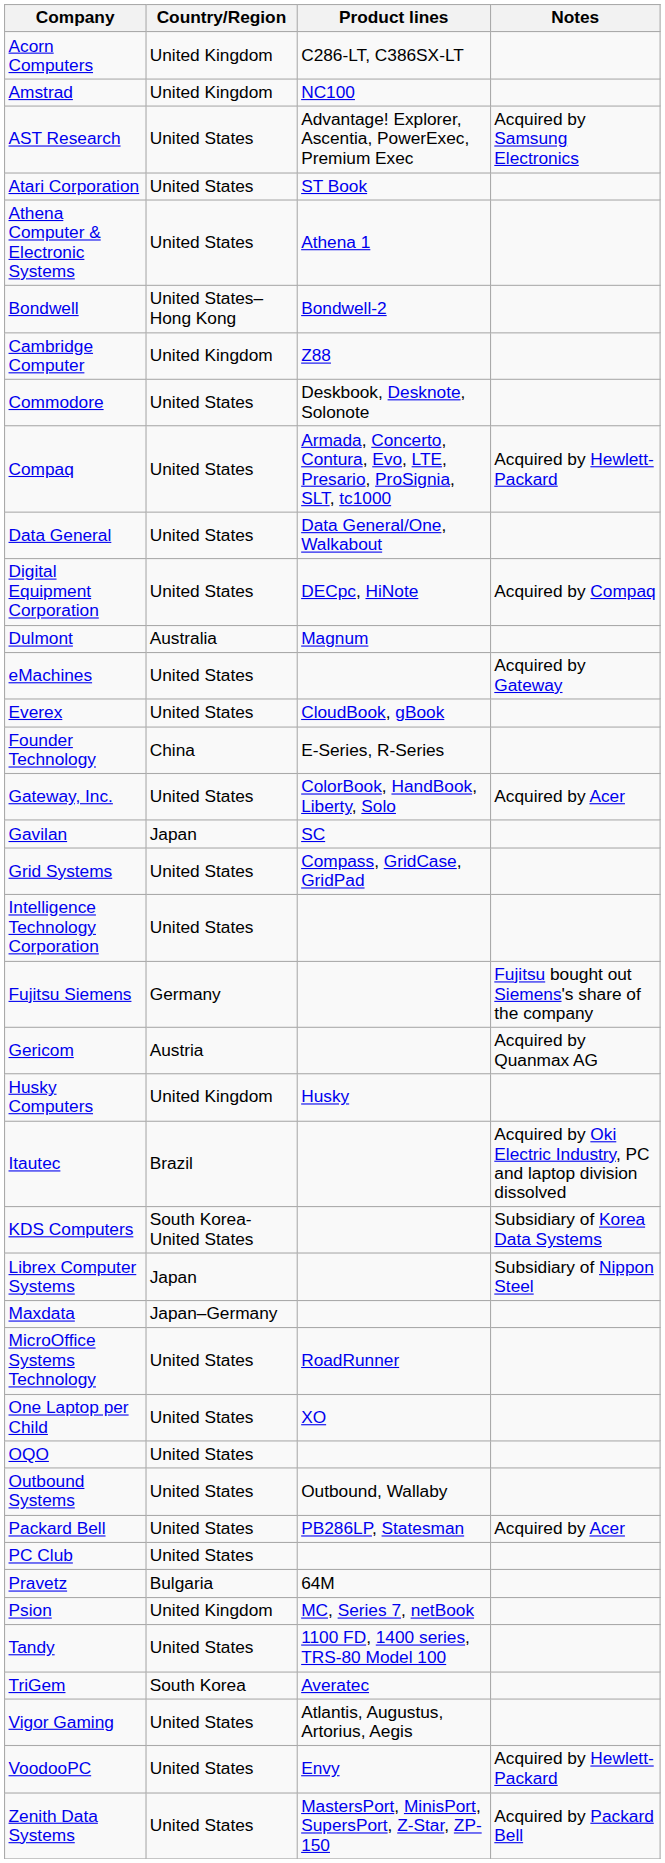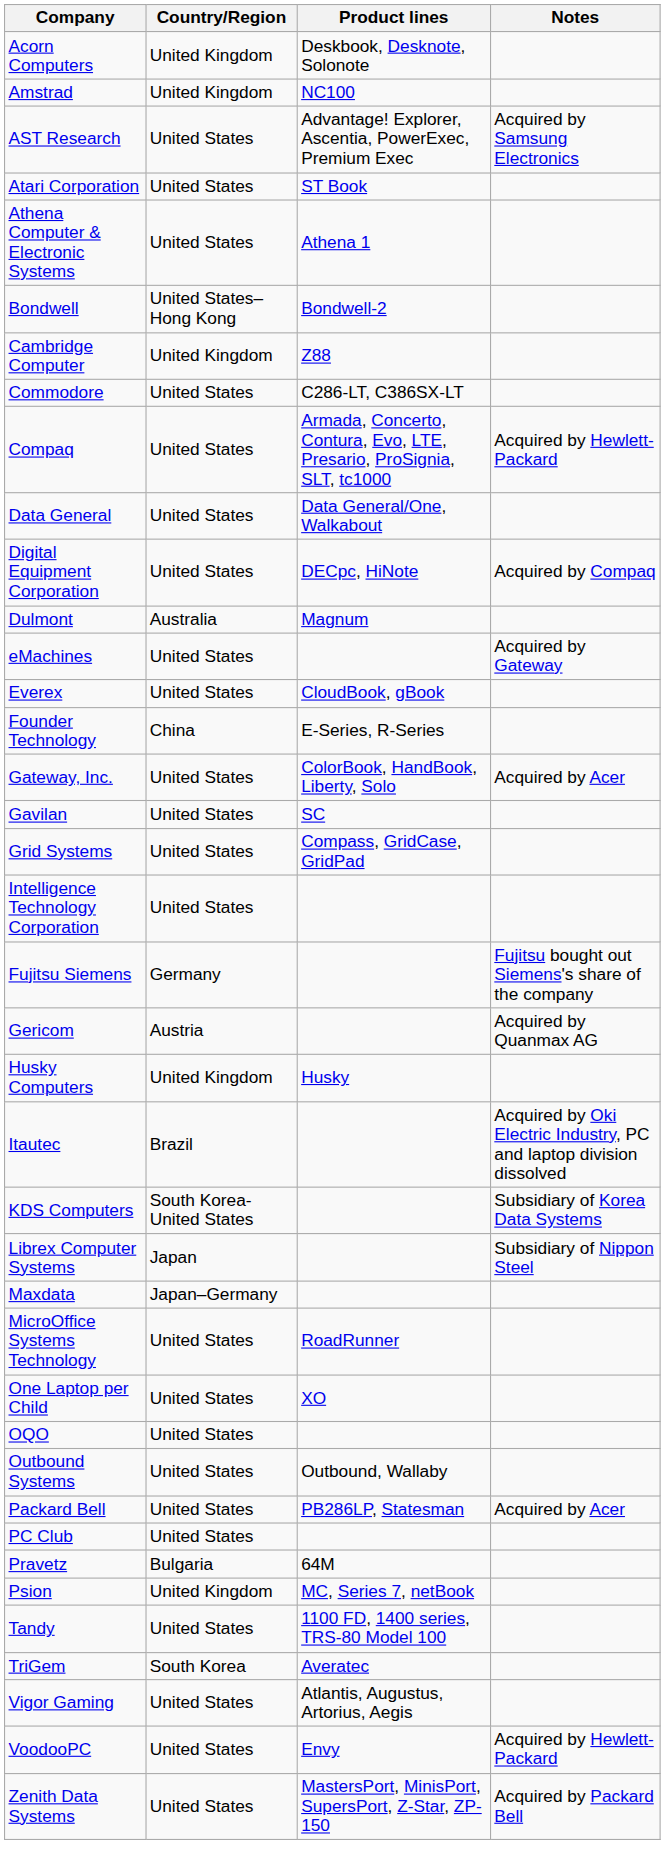 <table class="wikitable sortable">
 <tr>
 <th>Company</th>
 <th>Country/Region</th>
 <th>Product lines</th>
 <th>Notes</th>
 </tr>
 <tr>
 <td><a href='#'>Acorn Computers</a></td>
 <td>United Kingdom</td>
-<td>C286-LT, C386SX-LT</td>
+<td>Deskbook, <a href='#'>Desknote</a>, Solonote</td>
 <td></td>
 </tr>
 <tr>
 <td><a href='#'>Amstrad</a></td>
 <td>United Kingdom</td>
 <td><a href='#'>NC100</a></td>
 <td></td>
 </tr>
 <tr>
 <td><a href='#'>AST Research</a></td>
 <td>United States</td>
 <td>Advantage! Explorer, Ascentia, PowerExec, Premium Exec</td>
 <td>Acquired by <a href='#'>Samsung Electronics</a></td>
 </tr>
 <tr>
 <td><a href='#'>Atari Corporation</a></td>
 <td>United States</td>
 <td><a href='#'>ST Book</a></td>
 <td></td>
 </tr>
 <tr>
 <td><a href='#'>Athena Computer & Electronic Systems</a></td>
 <td>United States</td>
 <td><a href='#'>Athena 1</a></td>
 <td></td>
 </tr>
 <tr>
 <td><a href='#'>Bondwell</a></td>
 <td>United States–Hong Kong</td>
 <td><a href='#'>Bondwell-2</a></td>
 <td></td>
 </tr>
 <tr>
 <td><a href='#'>Cambridge Computer</a></td>
 <td>United Kingdom</td>
 <td><a href='#'>Z88</a></td>
 <td></td>
 </tr>
 <tr>
 <td><a href='#'>Commodore</a></td>
 <td>United States</td>
-<td>Deskbook, <a href='#'>Desknote</a>, Solonote</td>
+<td>C286-LT, C386SX-LT</td>
 <td></td>
 </tr>
 <tr>
 <td><a href='#'>Compaq</a></td>
 <td>United States</td>
 <td><a href='#'>Armada</a>, <a href='#'>Concerto</a>, <a href='#'>Contura</a>, <a href='#'>Evo</a>, <a href='#'>LTE</a>, <a href='#'>Presario</a>, <a href='#'>ProSignia</a>, <a href='#'>SLT</a>, <a href='#'>tc1000</a></td>
 <td>Acquired by <a href='#'>Hewlett-Packard</a></td>
 </tr>
 <tr>
 <td><a href='#'>Data General</a></td>
 <td>United States</td>
 <td><a href='#'>Data General/One</a>, <a href='#'>Walkabout</a></td>
 </tr>
 <tr>
 <td><a href='#'>Digital Equipment Corporation</a></td>
 <td>United States</td>
 <td><a href='#'>DECpc</a>, <a href='#'>HiNote</a></td>
 <td>Acquired by <a href='#'>Compaq</a></td>
 </tr>
 <tr>
 <td><a href='#'>Dulmont</a></td>
 <td>Australia</td>
 <td><a href='#'>Magnum</a></td>
 <td></td>
 </tr>
 <tr>
 <td><a href='#'>eMachines</a></td>
 <td>United States</td>
 <td></td>
 <td>Acquired by <a href='#'>Gateway</a></td>
 </tr>
 <tr>
 <td><a href='#'>Everex</a></td>
 <td>United States</td>
 <td><a href='#'>CloudBook</a>, <a href='#'>gBook</a></td>
 <td></td>
 </tr>
 <tr>
 <td><a href='#'>Founder Technology</a></td>
 <td>China</td>
 <td>E-Series, R-Series</td>
 <td></td>
 </tr>
 <tr>
 <td><a href='#'>Gateway, Inc.</a></td>
 <td>United States</td>
 <td><a href='#'>ColorBook</a>, <a href='#'>HandBook</a>, <a href='#'>Liberty</a>, <a href='#'>Solo</a></td>
 <td>Acquired by <a href='#'>Acer</a></td>
 </tr>
 <tr>
 <td><a href='#'>Gavilan</a></td>
-<td>Japan</td>
+<td>United States</td>
 <td><a href='#'>SC</a></td>
 <td></td>
 </tr>
 <tr>
 <td><a href='#'>Grid Systems</a></td>
 <td>United States</td>
 <td><a href='#'>Compass</a>, <a href='#'>GridCase</a>, <a href='#'>GridPad</a></td>
 <td></td>
 </tr>
 <tr>
 <td><a href='#'>Intelligence Technology Corporation</a></td>
 <td>United States</td>
 <td></td>
 <td></td>
 </tr>
 <tr>
 <td><a href='#'>Fujitsu Siemens</a></td>
 <td>Germany</td>
 <td></td>
 <td><a href='#'>Fujitsu</a> bought out <a href='#'>Siemens</a>'s share of the company</td>
 </tr>
 <tr>
 <td><a href='#'>Gericom</a></td>
 <td>Austria</td>
 <td></td>
 <td>Acquired by Quanmax AG</td>
 </tr>
 <tr>
 <td><a href='#'>Husky Computers</a></td>
 <td>United Kingdom</td>
 <td><a href='#'>Husky</a></td>
 <td></td>
 </tr>
 <tr>
 <td><a href='#'>Itautec</a></td>
 <td>Brazil</td>
 <td></td>
 <td>Acquired by <a href='#'>Oki Electric Industry</a>, PC and laptop division dissolved</td>
 </tr>
 <tr>
 <td><a href='#'>KDS Computers</a></td>
 <td>South Korea-United States</td>
 <td></td>
 <td>Subsidiary of <a href='#'>Korea Data Systems</a></td>
 </tr>
 <tr>
 <td><a href='#'>Librex Computer Systems</a></td>
 <td>Japan</td>
 <td></td>
 <td>Subsidiary of <a href='#'>Nippon Steel</a></td>
 </tr>
 <tr>
 <td><a href='#'>Maxdata</a></td>
 <td>Japan–Germany</td>
 <td></td>
 <td></td>
 </tr>
 <tr>
 <td><a href='#'>MicroOffice Systems Technology</a></td>
 <td>United States</td>
 <td><a href='#'>RoadRunner</a></td>
 <td></td>
 </tr>
 <tr>
 <td><a href='#'>One Laptop per Child</a></td>
 <td>United States</td>
 <td><a href='#'>XO</a></td>
 <td></td>
 </tr>
 <tr>
 <td><a href='#'>OQO</a></td>
 <td>United States</td>
 <td></td>
 <td></td>
 </tr>
 <tr>
 <td><a href='#'>Outbound Systems</a></td>
 <td>United States</td>
 <td>Outbound, Wallaby</td>
 <td></td>
 </tr>
 <tr>
 <td><a href='#'>Packard Bell</a></td>
 <td>United States</td>
 <td><a href='#'>PB286LP</a>, <a href='#'>Statesman</a></td>
 <td>Acquired by <a href='#'>Acer</a></td>
 </tr>
 <tr>
 <td><a href='#'>PC Club</a></td>
 <td>United States</td>
 <td></td>
 <td></td>
 </tr>
 <tr>
 <td><a href='#'>Pravetz</a></td>
 <td>Bulgaria</td>
 <td>64M</td>
 <td></td>
 </tr>
 <tr>
 <td><a href='#'>Psion</a></td>
 <td>United Kingdom</td>
 <td><a href='#'>MC</a>, <a href='#'>Series 7</a>, <a href='#'>netBook</a></td>
 </tr>
 <tr>
 <td><a href='#'>Tandy</a></td>
 <td>United States</td>
 <td><a href='#'>1100 FD</a>, <a href='#'>1400 series</a>, <a href='#'>TRS-80 Model 100</a></td>
 <td></td>
 </tr>
 <tr>
 <td><a href='#'>TriGem</a></td>
 <td>South Korea</td>
 <td><a href='#'>Averatec</a></td>
 <td></td>
 </tr>
 <tr>
 <td><a href='#'>Vigor Gaming</a></td>
 <td>United States</td>
 <td>Atlantis, Augustus, Artorius, Aegis</td>
 <td></td>
 </tr>
 <tr>
 <td><a href='#'>VoodooPC</a></td>
 <td>United States</td>
 <td><a href='#'>Envy</a></td>
 <td>Acquired by <a href='#'>Hewlett-Packard</a></td>
 </tr>
 <tr>
 <td><a href='#'>Zenith Data Systems</a></td>
 <td>United States</td>
 <td><a href='#'>MastersPort</a>, <a href='#'>MinisPort</a>, <a href='#'>SupersPort</a>, <a href='#'>Z-Star</a>, <a href='#'>ZP-150</a></td>
 <td>Acquired by <a href='#'>Packard Bell</a></td>
 </tr>
 </table>
